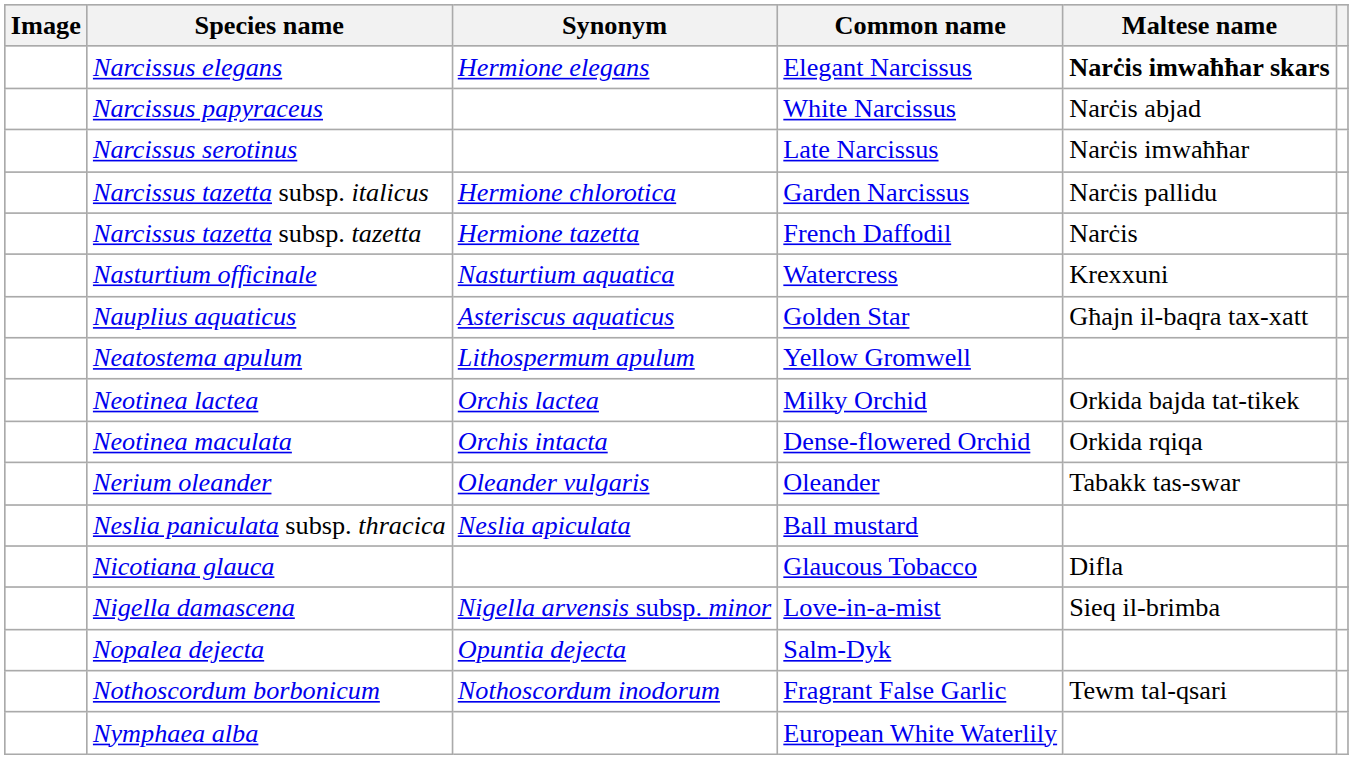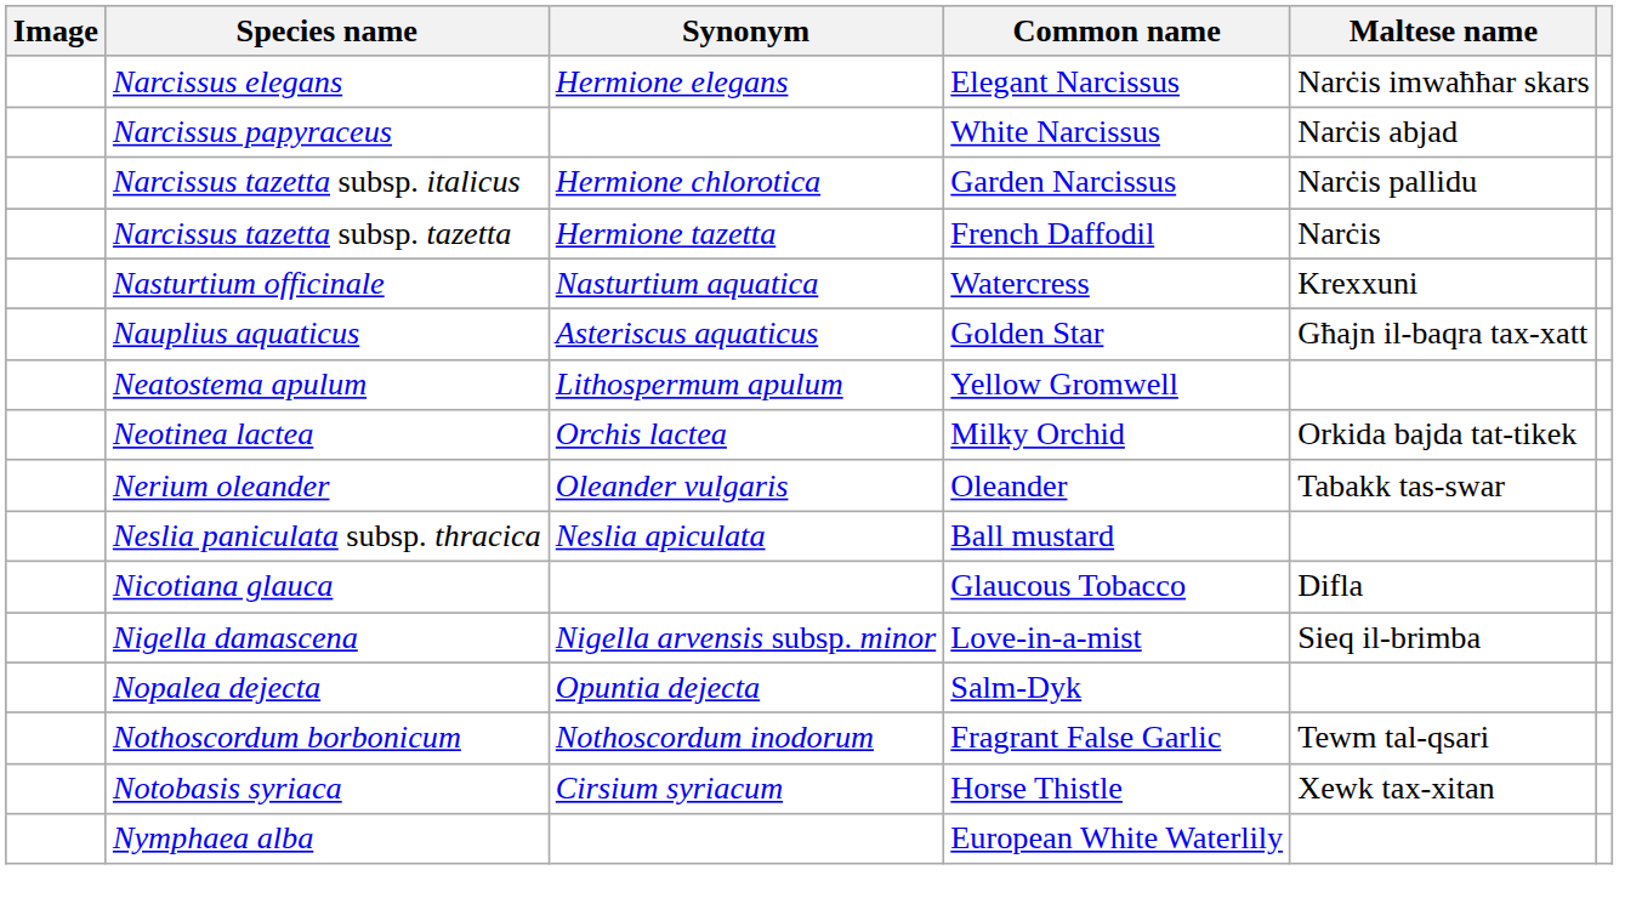 <table class="wikitable" style="background: white">
 <tr>
 <th>Image</th>
 <th>Species name</th>
 <th>Synonym</th>
 <th>Common name</th>
 <th>Maltese name</th>
 <th></th>
 </tr>
 <tr>
 <td></td>
 <td><em><a href='#'>Narcissus elegans</a></em></td>
 <td><em><a href='#'>Hermione elegans</a></em></td>
 <td><a href='#'>Elegant Narcissus</a></td>
-<td><strong>Narċis imwaħħar skars</strong></td>
+<td>Narċis imwaħħar skars</td>
 <td></td>
 </tr>
 <tr>
 <td></td>
 <td><em><a href='#'>Narcissus papyraceus</a></em></td>
 <td></td>
 <td><a href='#'>White Narcissus</a></td>
 <td>Narċis abjad</td>
-<td></td>
-</tr>
-<tr>
-<td></td>
-<td><em><a href='#'>Narcissus serotinus</a></em></td>
-<td></td>
-<td><a href='#'>Late Narcissus</a></td>
-<td>Narċis imwaħħar</td>
 <td></td>
 </tr>
 <tr>
 <td></td>
 <td><em><a href='#'>Narcissus tazetta</a></em> subsp. <em>italicus</em></td>
 <td><em><a href='#'>Hermione chlorotica</a></em></td>
 <td><a href='#'>Garden Narcissus</a></td>
 <td>Narċis pallidu</td>
 <td></td>
 </tr>
 <tr>
 <td></td>
 <td><em><a href='#'>Narcissus tazetta</a></em> subsp. <em>tazetta</em></td>
 <td><em><a href='#'>Hermione tazetta</a></em></td>
 <td><a href='#'>French Daffodil</a></td>
 <td>Narċis</td>
 <td></td>
 </tr>
 <tr>
 <td></td>
 <td><em><a href='#'>Nasturtium officinale</a></em></td>
 <td><em><a href='#'>Nasturtium aquatica</a></em></td>
 <td><a href='#'>Watercress</a></td>
 <td>Krexxuni</td>
 <td></td>
 </tr>
 <tr>
 <td></td>
 <td><em><a href='#'>Nauplius aquaticus</a></em></td>
 <td><em><a href='#'>Asteriscus aquaticus</a></em></td>
 <td><a href='#'>Golden Star</a></td>
 <td>Għajn il-baqra tax-xatt</td>
 <td></td>
 </tr>
 <tr>
 <td></td>
 <td><em><a href='#'>Neatostema apulum</a></em></td>
 <td><em><a href='#'>Lithospermum apulum</a></em></td>
 <td><a href='#'>Yellow Gromwell</a></td>
 <td></td>
 <td></td>
 </tr>
 <tr>
 <td></td>
 <td><em><a href='#'>Neotinea lactea</a></em></td>
 <td><em><a href='#'>Orchis lactea</a></em></td>
 <td><a href='#'>Milky Orchid</a></td>
 <td>Orkida bajda tat-tikek</td>
 <td></td>
 </tr>
 <tr>
 <td></td>
-<td><em><a href='#'>Neotinea maculata</a></em></td>
-<td><em><a href='#'>Orchis intacta</a></em></td>
-<td><a href='#'>Dense-flowered Orchid</a></td>
-<td>Orkida rqiqa</td>
-<td></td>
-</tr>
-<tr>
-<td></td>
 <td><em><a href='#'>Nerium oleander</a></em></td>
 <td><em><a href='#'>Oleander vulgaris</a></em></td>
 <td><a href='#'>Oleander</a></td>
 <td>Tabakk tas-swar</td>
 <td></td>
 </tr>
 <tr>
 <td></td>
 <td><em><a href='#'>Neslia paniculata</a></em> subsp. <em>thracica</em></td>
 <td><em><a href='#'>Neslia apiculata</a></em></td>
 <td><a href='#'>Ball mustard</a></td>
 <td></td>
 <td></td>
 </tr>
 <tr>
 <td></td>
 <td><em><a href='#'>Nicotiana glauca</a></em></td>
 <td></td>
 <td><a href='#'>Glaucous Tobacco</a></td>
 <td>Difla</td>
 <td></td>
 </tr>
 <tr>
 <td></td>
 <td><em><a href='#'>Nigella damascena</a></em></td>
 <td><a href='#'><em>Nigella arvensis</em> subsp. <em>minor</em></a></td>
 <td><a href='#'>Love-in-a-mist</a></td>
 <td>Sieq il-brimba</td>
 <td></td>
 </tr>
 <tr>
 <td></td>
 <td><em><a href='#'>Nopalea dejecta</a></em></td>
 <td><em><a href='#'>Opuntia dejecta</a></em></td>
 <td><a href='#'>Salm-Dyk</a></td>
 <td></td>
 <td></td>
 </tr>
 <tr>
 <td></td>
 <td><em><a href='#'>Nothoscordum borbonicum</a></em></td>
 <td><em><a href='#'>Nothoscordum inodorum</a></em></td>
 <td><a href='#'>Fragrant False Garlic</a></td>
 <td>Tewm tal-qsari</td>
 <td></td>
 </tr>
 <tr>
 <td></td>
+<td><em><a href='#'>Notobasis syriaca</a></em></td>
+<td><em><a href='#'>Cirsium syriacum</a></em></td>
+<td><a href='#'>Horse Thistle</a></td>
+<td>Xewk tax-xitan</td>
+<td></td>
+</tr>
+<tr>
+<td></td>
 <td><em><a href='#'>Nymphaea alba</a></em></td>
 <td></td>
 <td><a href='#'>European White Waterlily</a></td>
 <td></td>
 <td></td>
 </tr>
 </table>
